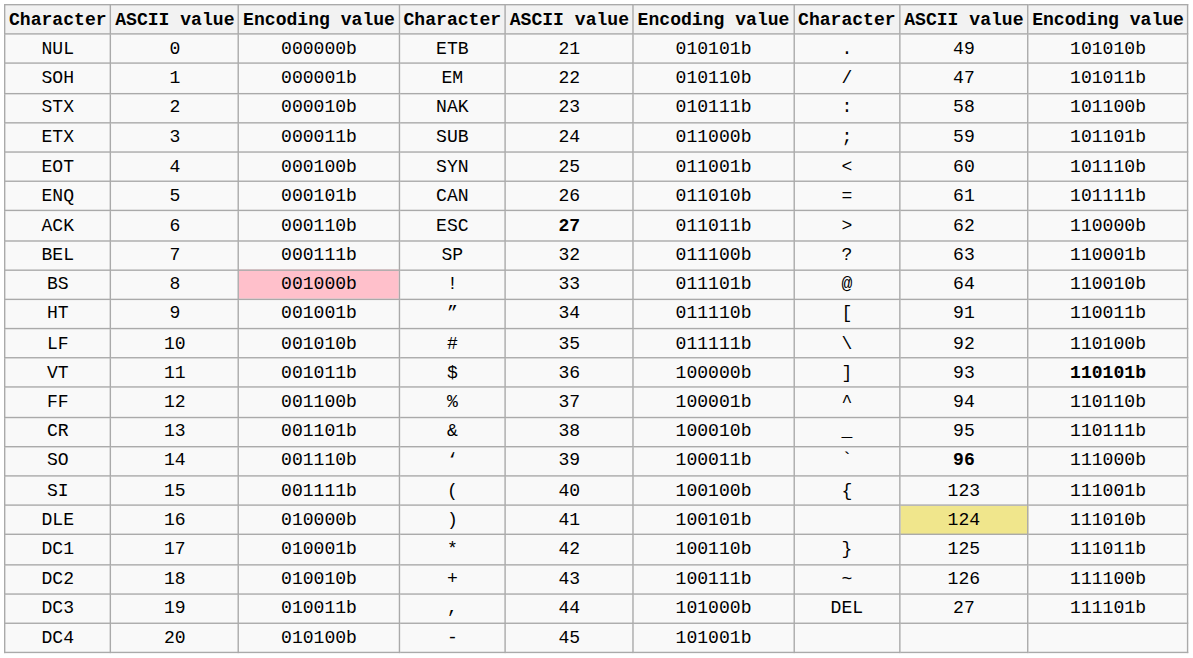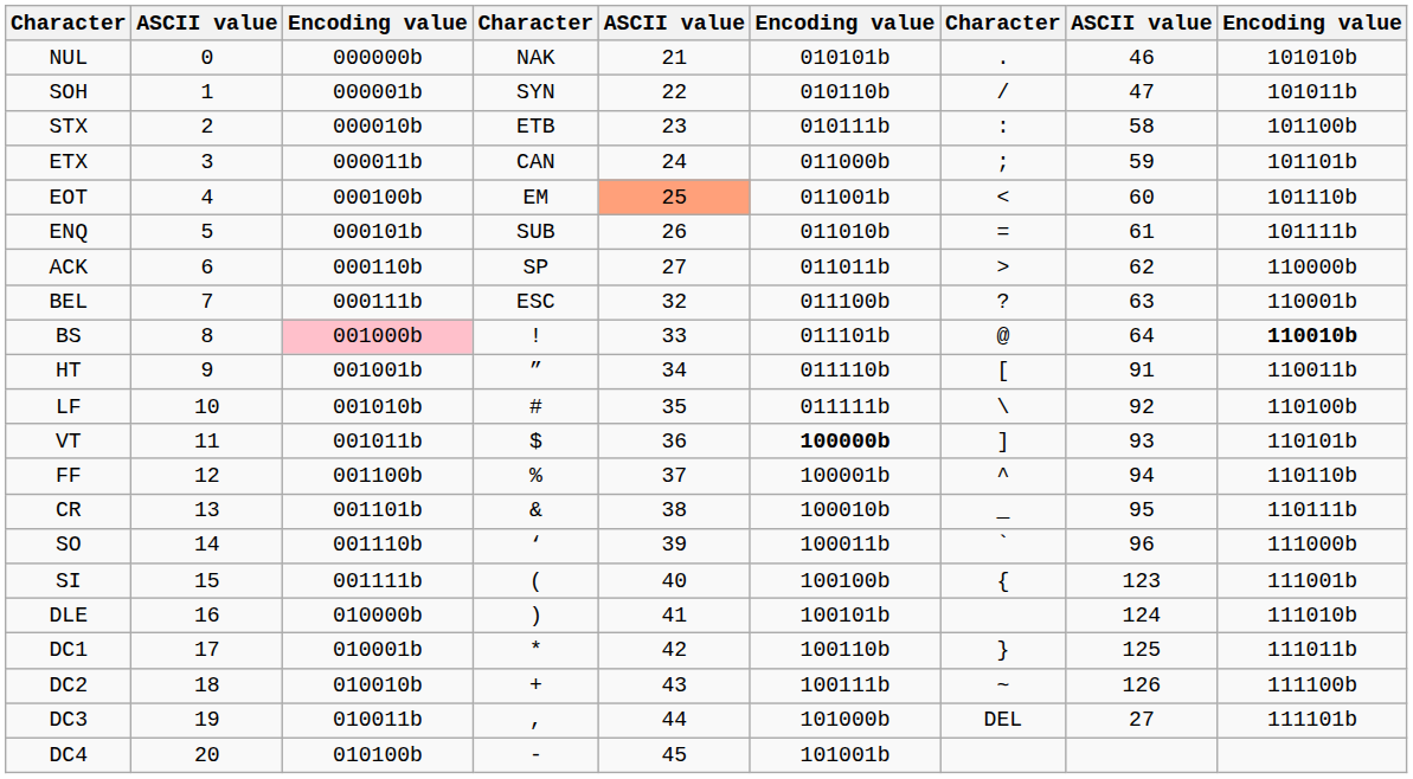 <table class="wikitable" border="1" style="text-align:center">
 <tr>
 <th>Character</th>
 <th>ASCII value</th>
 <th>Encoding value</th>
 <th>Character</th>
 <th>ASCII value</th>
 <th>Encoding value</th>
 <th>Character</th>
 <th>ASCII value</th>
 <th>Encoding value</th>
 </tr>
 <tr>
 <td>NUL</td>
 <td>0</td>
 <td>000000b</td>
-<td>ETB</td>
+<td>NAK</td>
 <td>21</td>
 <td>010101b</td>
 <td>.</td>
-<td>49</td>
+<td>46</td>
 <td>101010b</td>
 </tr>
 <tr>
 <td>SOH</td>
 <td>1</td>
 <td>000001b</td>
-<td>EM</td>
+<td>SYN</td>
 <td>22</td>
 <td>010110b</td>
 <td>/</td>
 <td>47</td>
 <td>101011b</td>
 </tr>
 <tr>
 <td>STX</td>
 <td>2</td>
 <td>000010b</td>
-<td>NAK</td>
+<td>ETB</td>
 <td>23</td>
 <td>010111b</td>
 <td>:</td>
 <td>58</td>
 <td>101100b</td>
 </tr>
 <tr>
 <td>ETX</td>
 <td>3</td>
 <td>000011b</td>
-<td>SUB</td>
+<td>CAN</td>
 <td>24</td>
 <td>011000b</td>
 <td>;</td>
 <td>59</td>
 <td>101101b</td>
 </tr>
 <tr>
 <td>EOT</td>
 <td>4</td>
 <td>000100b</td>
-<td>SYN</td>
-<td>25</td>
+<td>EM</td>
+<td style="background: lightsalmon;">25</td>
 <td>011001b</td>
 <td><</td>
 <td>60</td>
 <td>101110b</td>
 </tr>
 <tr>
 <td>ENQ</td>
 <td>5</td>
 <td>000101b</td>
-<td>CAN</td>
+<td>SUB</td>
 <td>26</td>
 <td>011010b</td>
 <td>=</td>
 <td>61</td>
 <td>101111b</td>
 </tr>
 <tr>
 <td>ACK</td>
 <td>6</td>
 <td>000110b</td>
-<td>ESC</td>
-<td><strong>27</strong></td>
+<td>SP</td>
+<td>27</td>
 <td>011011b</td>
 <td>></td>
 <td>62</td>
 <td>110000b</td>
 </tr>
 <tr>
 <td>BEL</td>
 <td>7</td>
 <td>000111b</td>
-<td>SP</td>
+<td>ESC</td>
 <td>32</td>
 <td>011100b</td>
 <td>?</td>
 <td>63</td>
 <td>110001b</td>
 </tr>
 <tr>
 <td>BS</td>
 <td>8</td>
 <td style="background: pink;">001000b</td>
 <td>!</td>
 <td>33</td>
 <td>011101b</td>
 <td>@</td>
 <td>64</td>
-<td>110010b</td>
+<td><strong>110010b</strong></td>
 </tr>
 <tr>
 <td>HT</td>
 <td>9</td>
 <td>001001b</td>
 <td>”</td>
 <td>34</td>
 <td>011110b</td>
 <td>[</td>
 <td>91</td>
 <td>110011b</td>
 </tr>
 <tr>
 <td>LF</td>
 <td>10</td>
 <td>001010b</td>
 <td>#</td>
 <td>35</td>
 <td>011111b</td>
 <td>\</td>
 <td>92</td>
 <td>110100b</td>
 </tr>
 <tr>
 <td>VT</td>
 <td>11</td>
 <td>001011b</td>
 <td>$</td>
 <td>36</td>
-<td>100000b</td>
+<td><strong>100000b</strong></td>
 <td>]</td>
 <td>93</td>
-<td><strong>110101b</strong></td>
+<td>110101b</td>
 </tr>
 <tr>
 <td>FF</td>
 <td>12</td>
 <td>001100b</td>
 <td>%</td>
 <td>37</td>
 <td>100001b</td>
 <td>^</td>
 <td>94</td>
 <td>110110b</td>
 </tr>
 <tr>
 <td>CR</td>
 <td>13</td>
 <td>001101b</td>
 <td>&</td>
 <td>38</td>
 <td>100010b</td>
 <td>_</td>
 <td>95</td>
 <td>110111b</td>
 </tr>
 <tr>
 <td>SO</td>
 <td>14</td>
 <td>001110b</td>
 <td>‘</td>
 <td>39</td>
 <td>100011b</td>
 <td>`</td>
-<td><strong>96</strong></td>
+<td>96</td>
 <td>111000b</td>
 </tr>
 <tr>
 <td>SI</td>
 <td>15</td>
 <td>001111b</td>
 <td>(</td>
 <td>40</td>
 <td>100100b</td>
 <td>{</td>
 <td>123</td>
 <td>111001b</td>
 </tr>
 <tr>
 <td>DLE</td>
 <td>16</td>
 <td>010000b</td>
 <td>)</td>
 <td>41</td>
 <td>100101b</td>
 <td></td>
-<td style="background: khaki;">124</td>
+<td>124</td>
 <td>111010b</td>
 </tr>
 <tr>
 <td>DC1</td>
 <td>17</td>
 <td>010001b</td>
 <td>*</td>
 <td>42</td>
 <td>100110b</td>
 <td>}</td>
 <td>125</td>
 <td>111011b</td>
 </tr>
 <tr>
 <td>DC2</td>
 <td>18</td>
 <td>010010b</td>
 <td>+</td>
 <td>43</td>
 <td>100111b</td>
 <td>~</td>
 <td>126</td>
 <td>111100b</td>
 </tr>
 <tr>
 <td>DC3</td>
 <td>19</td>
 <td>010011b</td>
 <td>,</td>
 <td>44</td>
 <td>101000b</td>
 <td>DEL</td>
 <td>27</td>
 <td>111101b</td>
 </tr>
 <tr>
 <td>DC4</td>
 <td>20</td>
 <td>010100b</td>
 <td>-</td>
 <td>45</td>
 <td>101001b</td>
 <td></td>
 <td></td>
 <td></td>
 </tr>
 </table>
